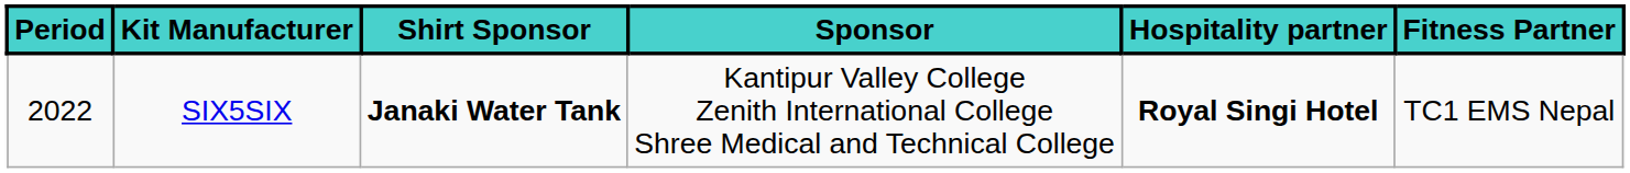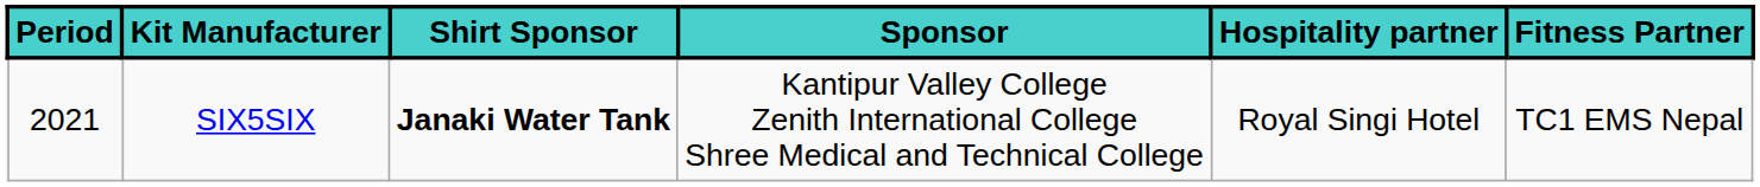 <table class="wikitable" style="text-align:center;margin-left:1em;float:center">
 <tr>
 <th style="background:#48d1cc; color:#000000; border:2px solid #000000;">Period</th>
 <th style="background:#48d1cc; color:#000000; border:2px solid #000000;">Kit Manufacturer</th>
 <th style="background:#48d1cc; color:#000000; border:2px solid #000000;">Shirt Sponsor</th>
 <th style="background:#48d1cc; color:#000000; border:2px solid #000000;">Sponsor</th>
 <th style="background:#48d1cc; color:#000000; border:2px solid #000000;">Hospitality partner</th>
 <th style="background:#48d1cc; color:#000000; border:2px solid #000000;">Fitness Partner</th>
 </tr>
 <tr>
-<td>2022</td>
+<td>2021</td>
 <td><a href='#'>SIX5SIX</a></td>
 <td><strong>Janaki Water Tank</strong></td>
 <td>Kantipur Valley College<br>Zenith International College<br>Shree Medical and Technical College</td>
-<td><strong>Royal Singi Hotel</strong></td>
+<td>Royal Singi Hotel</td>
 <td>TC1 EMS Nepal</td>
 </tr>
 </table>
